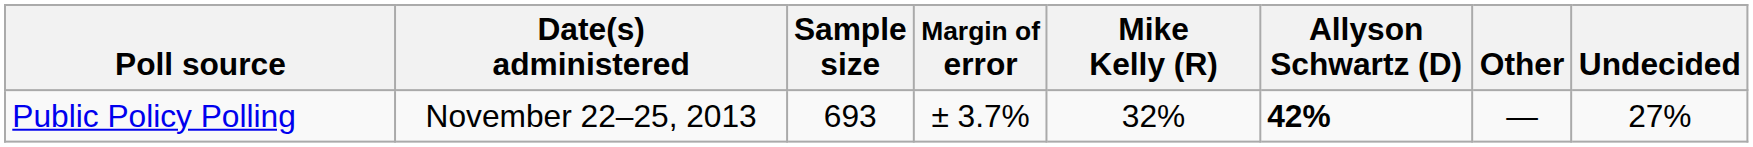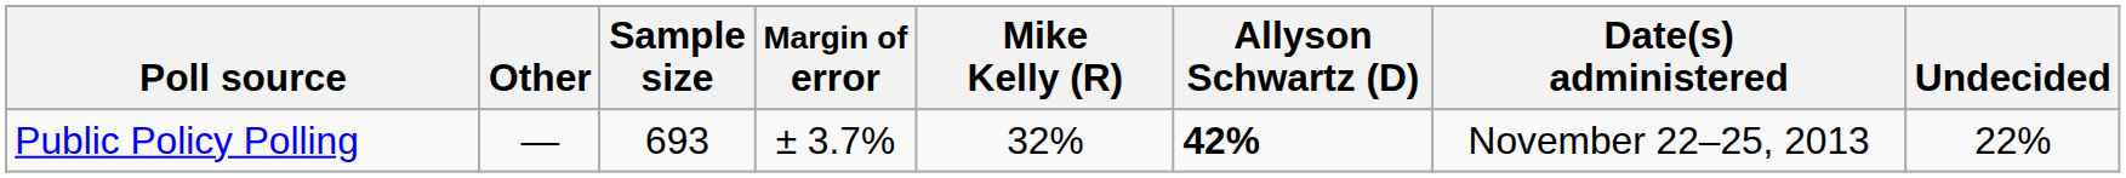 <table class="wikitable">
 <tr valign= bottom>
 <th style="width:190px;">Poll source</th>
-<th style="width:190px;">Date(s)<br>administered</th>
+<th style="width:40px;">Other</th>
 <th class=small>Sample<br>size</th>
 <th><small>Margin of</small><br>error</th>
 <th style="width:100px;">Mike<br>Kelly (R)</th>
 <th style="width:100px;">Allyson<br>Schwartz (D)</th>
-<th style="width:40px;">Other</th>
+<th style="width:190px;">Date(s)<br>administered</th>
 <th style="width:40px;">Undecided</th>
 </tr>
 <tr>
 <td><a href='#'>Public Policy Polling</a></td>
-<td align=center>November 22–25, 2013</td>
+<td align=center>—</td>
 <td align=center>693</td>
 <td align=center>± 3.7%</td>
 <td align=center>32%</td>
 <td><strong>42%</strong></td>
-<td align=center>—</td>
-<td align=center>27%</td>
+<td align=center>November 22–25, 2013</td>
+<td align=center>22%</td>
 </tr>
 </table>
